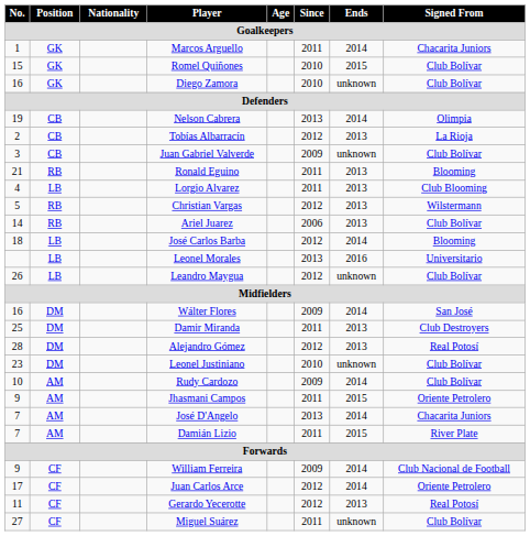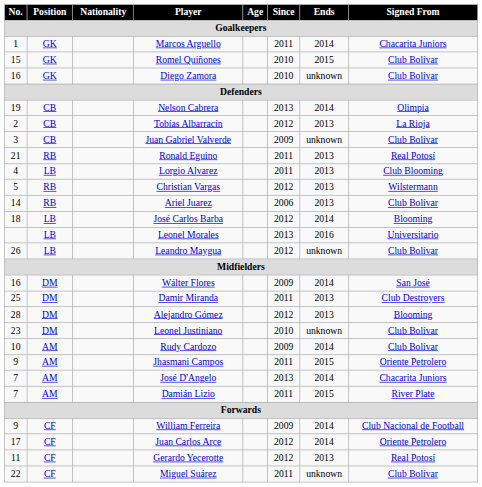 <table class="wikitable" style="text-align: center; font-size:90%" width=80%>
 <tr>
 <th style="background: #000000; color:white" align=right>No.</th>
 <th style="background: #000000; color:white" align=right>Position</th>
 <th style="background: #000000; color:white" align=right>Nationality</th>
 <th style="background: #000000; color:white" align=right>Player</th>
 <th style="background: #000000; color:white" align=right>Age</th>
 <th style="background: #000000; color:white" align=right>Since</th>
 <th style="background: #000000; color:white" align=right>Ends</th>
 <th style="background: #000000; color:white" align=right>Signed From</th>
 </tr>
 <tr>
 <th colspan=15 style="background: #DCDCDC" align=right>Goalkeepers</th>
 </tr>
 <tr>
 <td>1</td>
 <td><a href='#'>GK</a></td>
 <td></td>
 <td><a href='#'>Marcos Arguello</a></td>
 <td></td>
 <td>2011</td>
 <td>2014</td>
 <td> <a href='#'>Chacarita Juniors</a></td>
 </tr>
 <tr>
 <td>15</td>
 <td><a href='#'>GK</a></td>
 <td></td>
 <td><a href='#'>Romel Quiñones</a></td>
 <td></td>
 <td>2010</td>
 <td>2015</td>
 <td> <a href='#'>Club Bolívar</a></td>
 </tr>
 <tr>
 <td>16</td>
 <td><a href='#'>GK</a></td>
 <td></td>
 <td><a href='#'>Diego Zamora</a></td>
 <td></td>
 <td>2010</td>
 <td>unknown</td>
 <td> <a href='#'>Club Bolívar</a></td>
 </tr>
 <tr>
 <th colspan=15 style="background: #DCDCDC" align=right>Defenders</th>
 </tr>
 <tr>
 <td>19</td>
 <td><a href='#'>CB</a></td>
 <td></td>
 <td><a href='#'>Nelson Cabrera</a></td>
 <td></td>
 <td>2013</td>
 <td>2014</td>
 <td> <a href='#'>Olimpia</a></td>
 </tr>
 <tr>
 <td>2</td>
 <td><a href='#'>CB</a></td>
 <td></td>
 <td><a href='#'>Tobías Albarracín</a></td>
 <td></td>
 <td>2012</td>
 <td>2013</td>
 <td> <a href='#'>La Rioja</a></td>
 </tr>
 <tr>
 <td>3</td>
 <td><a href='#'>CB</a></td>
 <td></td>
 <td><a href='#'>Juan Gabriel Valverde</a></td>
 <td></td>
 <td>2009</td>
 <td>unknown</td>
 <td> <a href='#'>Club Bolívar</a></td>
 </tr>
 <tr>
 <td>21</td>
 <td><a href='#'>RB</a></td>
 <td></td>
 <td><a href='#'>Ronald Eguino</a></td>
 <td></td>
 <td>2011</td>
 <td>2013</td>
-<td> <a href='#'>Blooming</a></td>
+<td> <a href='#'>Real Potosí</a></td>
 </tr>
 <tr>
 <td>4</td>
 <td><a href='#'>LB</a></td>
 <td></td>
 <td><a href='#'>Lorgio Alvarez</a></td>
 <td></td>
 <td>2011</td>
 <td>2013</td>
 <td> <a href='#'>Club Blooming</a></td>
 </tr>
 <tr>
 <td>5</td>
 <td><a href='#'>RB</a></td>
 <td></td>
 <td><a href='#'>Christian Vargas</a></td>
 <td></td>
 <td>2012</td>
 <td>2013</td>
 <td> <a href='#'>Wilstermann</a></td>
 </tr>
 <tr>
 <td>14</td>
 <td><a href='#'>RB</a></td>
 <td></td>
 <td><a href='#'>Ariel Juarez</a></td>
 <td></td>
 <td>2006</td>
 <td>2013</td>
 <td> <a href='#'>Club Bolívar</a></td>
 </tr>
 <tr>
 <td>18</td>
 <td><a href='#'>LB</a></td>
 <td></td>
 <td><a href='#'>José Carlos Barba</a></td>
 <td></td>
 <td>2012</td>
 <td>2014</td>
 <td> <a href='#'>Blooming</a></td>
 </tr>
 <tr>
 <td></td>
 <td><a href='#'>LB</a></td>
 <td></td>
 <td><a href='#'>Leonel Morales</a></td>
 <td></td>
 <td>2013</td>
 <td>2016</td>
 <td> <a href='#'>Universitario</a></td>
 </tr>
 <tr>
 <td>26</td>
 <td><a href='#'>LB</a></td>
 <td></td>
 <td><a href='#'>Leandro Maygua</a></td>
 <td></td>
 <td>2012</td>
 <td>unknown</td>
 <td> <a href='#'>Club Bolívar</a></td>
 </tr>
 <tr>
 <th colspan=15 style="background: #DCDCDC" align=right>Midfielders</th>
 </tr>
 <tr>
 <td>16</td>
 <td><a href='#'>DM</a></td>
 <td></td>
 <td><a href='#'>Wálter Flores</a></td>
 <td></td>
 <td>2009</td>
 <td>2014</td>
 <td> <a href='#'>San José</a></td>
 </tr>
 <tr>
 <td>25</td>
 <td><a href='#'>DM</a></td>
 <td></td>
 <td><a href='#'>Damir Miranda</a></td>
 <td></td>
 <td>2011</td>
 <td>2013</td>
 <td> <a href='#'>Club Destroyers</a></td>
 </tr>
 <tr>
 <td>28</td>
 <td><a href='#'>DM</a></td>
 <td></td>
 <td><a href='#'>Alejandro Gómez</a></td>
 <td></td>
 <td>2012</td>
 <td>2013</td>
-<td> <a href='#'>Real Potosí</a></td>
+<td> <a href='#'>Blooming</a></td>
 </tr>
 <tr>
 <td>23</td>
 <td><a href='#'>DM</a></td>
 <td></td>
 <td><a href='#'>Leonel Justiniano</a></td>
 <td></td>
 <td>2010</td>
 <td>unknown</td>
 <td> <a href='#'>Club Bolívar</a></td>
 </tr>
 <tr>
 <td>10</td>
 <td><a href='#'>AM</a></td>
 <td></td>
 <td><a href='#'>Rudy Cardozo</a></td>
 <td></td>
 <td>2009</td>
 <td>2014</td>
 <td> <a href='#'>Club Bolívar</a></td>
 </tr>
 <tr>
 <td>9</td>
 <td><a href='#'>AM</a></td>
 <td></td>
 <td><a href='#'>Jhasmani Campos</a></td>
 <td></td>
 <td>2011</td>
 <td>2015</td>
 <td> <a href='#'>Oriente Petrolero</a></td>
 </tr>
 <tr>
 <td>7</td>
 <td><a href='#'>AM</a></td>
 <td></td>
 <td><a href='#'>José D'Angelo</a></td>
 <td></td>
 <td>2013</td>
 <td>2014</td>
 <td> <a href='#'>Chacarita Juniors</a></td>
 </tr>
 <tr>
 <td>7</td>
 <td><a href='#'>AM</a></td>
 <td></td>
 <td><a href='#'>Damián Lizio</a></td>
 <td></td>
 <td>2011</td>
 <td>2015</td>
 <td> <a href='#'>River Plate</a></td>
 </tr>
 <tr>
 <th colspan=15 style="background: #DCDCDC" align=right>Forwards</th>
 </tr>
 <tr>
 <td>9</td>
 <td><a href='#'>CF</a></td>
 <td></td>
 <td><a href='#'>William Ferreira</a></td>
 <td></td>
 <td>2009</td>
 <td>2014</td>
 <td> <a href='#'>Club Nacional de Football</a></td>
 </tr>
 <tr>
 <td>17</td>
 <td><a href='#'>CF</a></td>
 <td></td>
 <td><a href='#'>Juan Carlos Arce</a></td>
 <td></td>
 <td>2012</td>
 <td>2014</td>
 <td> <a href='#'>Oriente Petrolero</a></td>
 </tr>
 <tr>
 <td>11</td>
 <td><a href='#'>CF</a></td>
 <td></td>
 <td><a href='#'>Gerardo Yecerotte</a></td>
 <td></td>
 <td>2012</td>
 <td>2013</td>
 <td> <a href='#'>Real Potosí</a></td>
 </tr>
 <tr>
-<td>27</td>
+<td>22</td>
 <td><a href='#'>CF</a></td>
 <td></td>
 <td><a href='#'>Miguel Suárez</a></td>
 <td></td>
 <td>2011</td>
 <td>unknown</td>
 <td> <a href='#'>Club Bolívar</a></td>
 </tr>
 </table>
